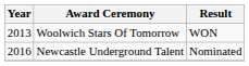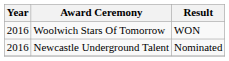 <table class="wikitable">
 <tr>
 <th>Year</th>
 <th>Award Ceremony</th>
 <th>Result</th>
 </tr>
 <tr>
-<td>2013</td>
+<td>2016</td>
 <td>Woolwich Stars Of Tomorrow</td>
 <td>WON</td>
 </tr>
 <tr>
 <td>2016</td>
 <td>Newcastle Underground Talent</td>
 <td>Nominated</td>
 </tr>
 <tr>
 </tr>
 </table>
